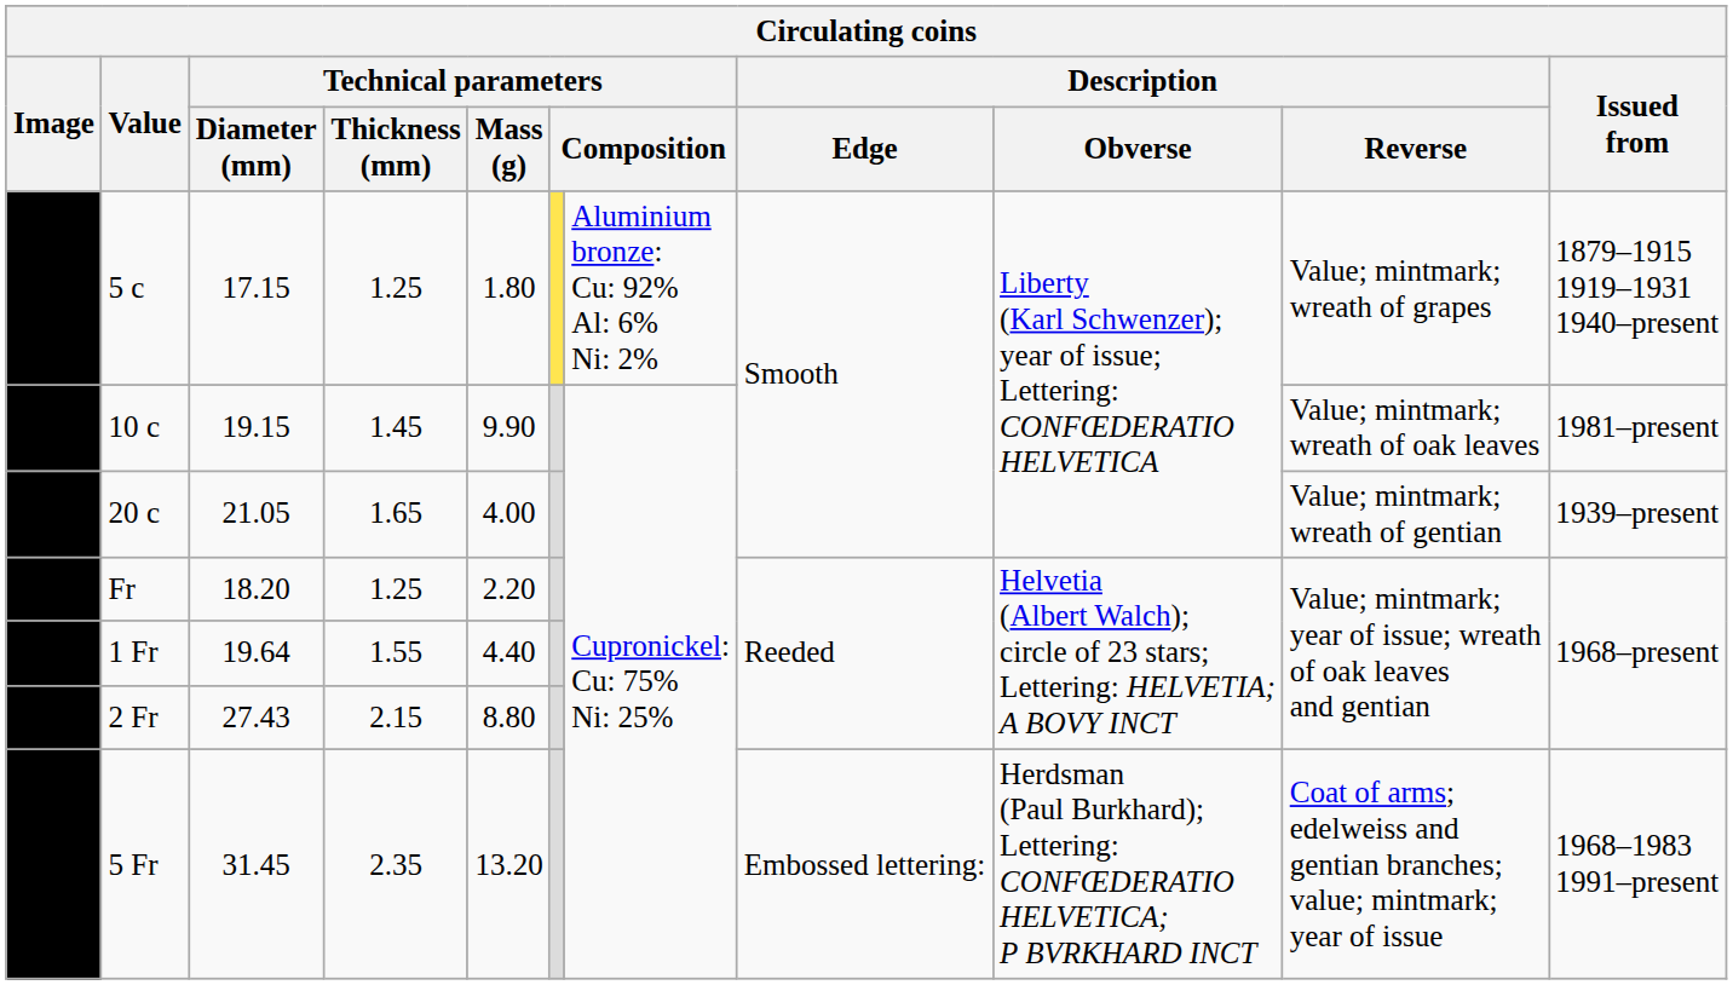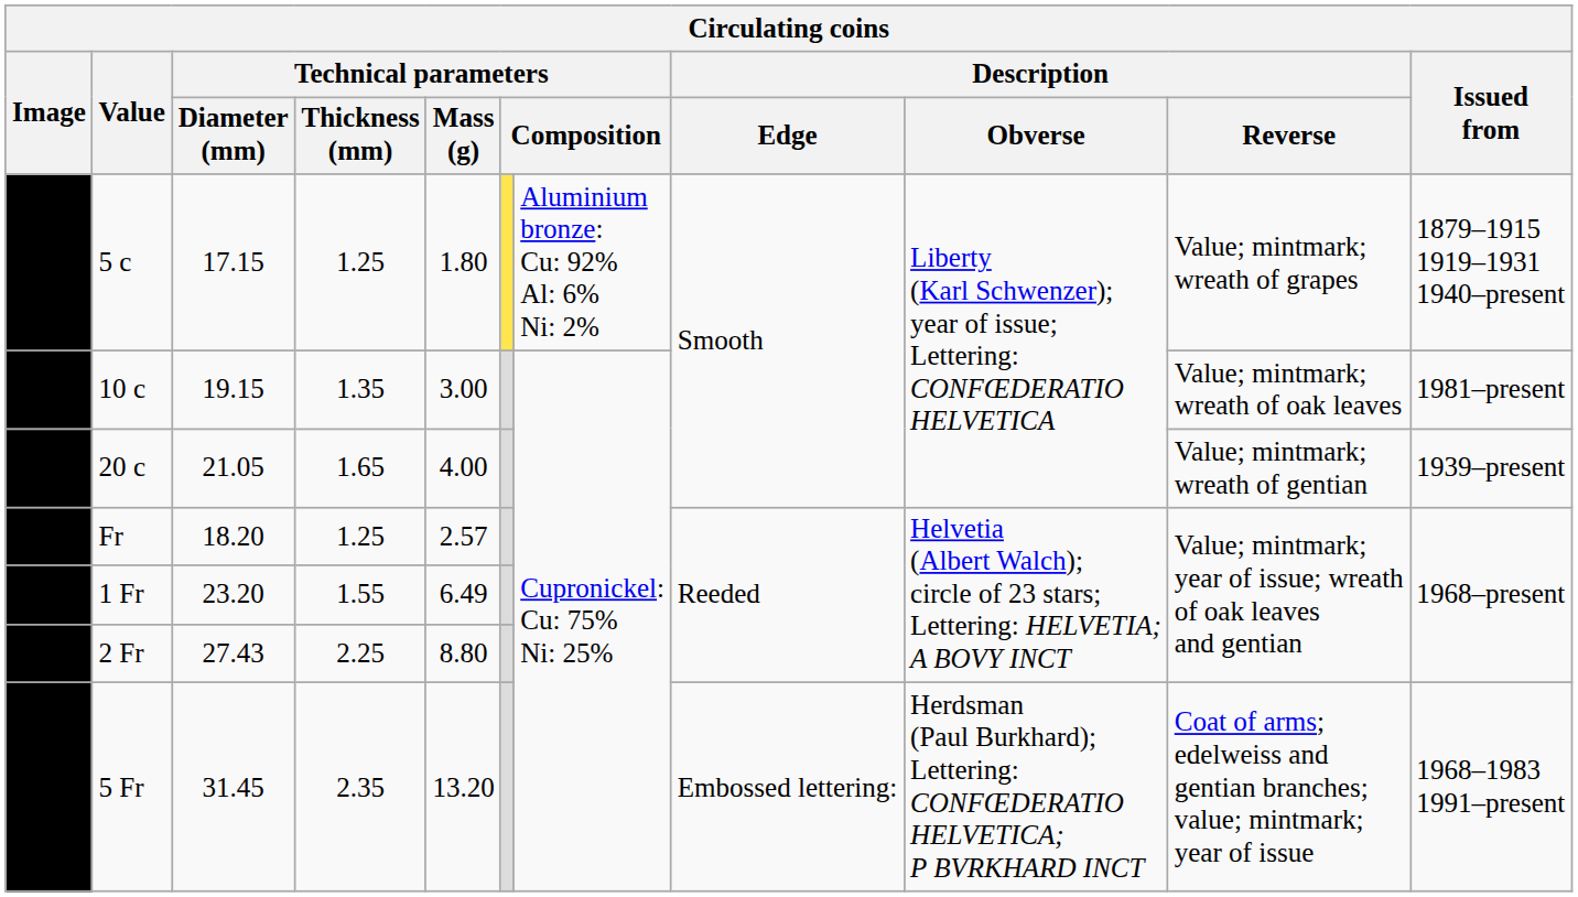 <table class="wikitable" style="margin:auto; font-size:90%; border-width:1px;">
 <tr>
 <th colspan=11>Circulating coins</th>
 </tr>
 <tr>
 <th rowspan=2>Image</th>
 <th rowspan=2>Value</th>
 <th colspan=5>Technical parameters</th>
 <th colspan=3>Description</th>
 <th rowspan=2>Issued<br>from</th>
 </tr>
 <tr>
 <th>Diameter<br>(mm)</th>
 <th>Thickness<br>(mm)</th>
 <th>Mass<br>(g)</th>
 <th colspan=2>Composition</th>
 <th>Edge</th>
 <th>Obverse</th>
 <th>Reverse</th>
 </tr>
 <tr>
 <td style="background:#000; text-align:center;"></td>
 <td>5 c</td>
 <td align=center>17.15</td>
 <td align=center>1.25</td>
 <td align=center>1.80</td>
 <td style="background-color:#ffe550;"></td>
 <td><a href='#'>Aluminium<br>bronze</a>:<br>Cu: 92%<br>Al: 6%<br>Ni: 2%</td>
 <td rowspan=3>Smooth</td>
 <td rowspan=3><a href='#'>Liberty</a><br>(<a href='#'>Karl Schwenzer</a>);<br>year of issue;<br>Lettering:<br><em>CONFŒDERATIO<br>HELVETICA</em></td>
 <td>Value; mintmark;<br>wreath of grapes</td>
 <td>1879–1915<br>1919–1931<br>1940–present</td>
 </tr>
 <tr>
 <td style="background:#000; text-align:center;"></td>
 <td>10 c</td>
 <td align=center>19.15</td>
-<td align=center>1.45</td>
-<td align=center>9.90</td>
+<td align=center>1.35</td>
+<td align=center>3.00</td>
 <td style="background-color:#dcdcdc;"></td>
 <td rowspan=6><a href='#'>Cupronickel</a>:<br>Cu: 75%<br>Ni: 25%</td>
 <td>Value; mintmark;<br>wreath of oak leaves</td>
 <td>1981–present</td>
 </tr>
 <tr>
 <td style="background:#000; text-align:center;"></td>
 <td>20 c</td>
 <td align=center>21.05</td>
 <td align=center>1.65</td>
 <td align=center>4.00</td>
 <td style="background-color:#dcdcdc;"></td>
 <td>Value; mintmark;<br>wreath of gentian</td>
 <td>1939–present</td>
 </tr>
 <tr>
 <td style="background:#000; text-align:center;"></td>
 <td> Fr</td>
 <td align=center>18.20</td>
 <td align=center>1.25</td>
-<td align=center>2.20</td>
+<td align=center>2.57</td>
 <td style="background-color:#dcdcdc;"></td>
 <td rowspan=3>Reeded</td>
 <td rowspan=3><a href='#'>Helvetia</a><br>(<a href='#'>Albert Walch</a>);<br>circle of 23 stars;<br>Lettering: <em>HELVETIA;<br>A BOVY INCT</em></td>
 <td rowspan=3>Value; mintmark;<br>year of issue; wreath<br>of oak leaves<br>and gentian</td>
 <td rowspan=3>1968–present</td>
 </tr>
 <tr>
 <td style="background:#000; text-align:center;"></td>
 <td>1 Fr</td>
-<td align=center>19.64</td>
+<td align=center>23.20</td>
 <td align=center>1.55</td>
-<td align=center>4.40</td>
+<td align=center>6.49</td>
 <td style="background-color:#dcdcdc;"></td>
 </tr>
 <tr>
 <td style="background:#000; text-align:center;"></td>
 <td>2 Fr</td>
 <td align=center>27.43</td>
-<td align=center>2.15</td>
+<td align=center>2.25</td>
 <td align=center>8.80</td>
 <td style="background-color:#dcdcdc;"></td>
 </tr>
 <tr>
 <td style="background:#000; text-align:center;"></td>
 <td>5 Fr</td>
 <td align=center>31.45</td>
 <td align=center>2.35</td>
 <td align=center>13.20</td>
 <td style="background-color:#dcdcdc;"></td>
 <td>Embossed lettering:<br></td>
 <td>Herdsman<br>(Paul Burkhard);<br>Lettering:<br><em>CONFŒDERATIO<br>HELVETICA;<br>P BVRKHARD INCT</em></td>
 <td><a href='#'>Coat of arms</a>;<br>edelweiss and<br>gentian branches;<br>value; mintmark;<br>year of issue</td>
 <td>1968–1983<br>1991–present</td>
 </tr>
 </table>
